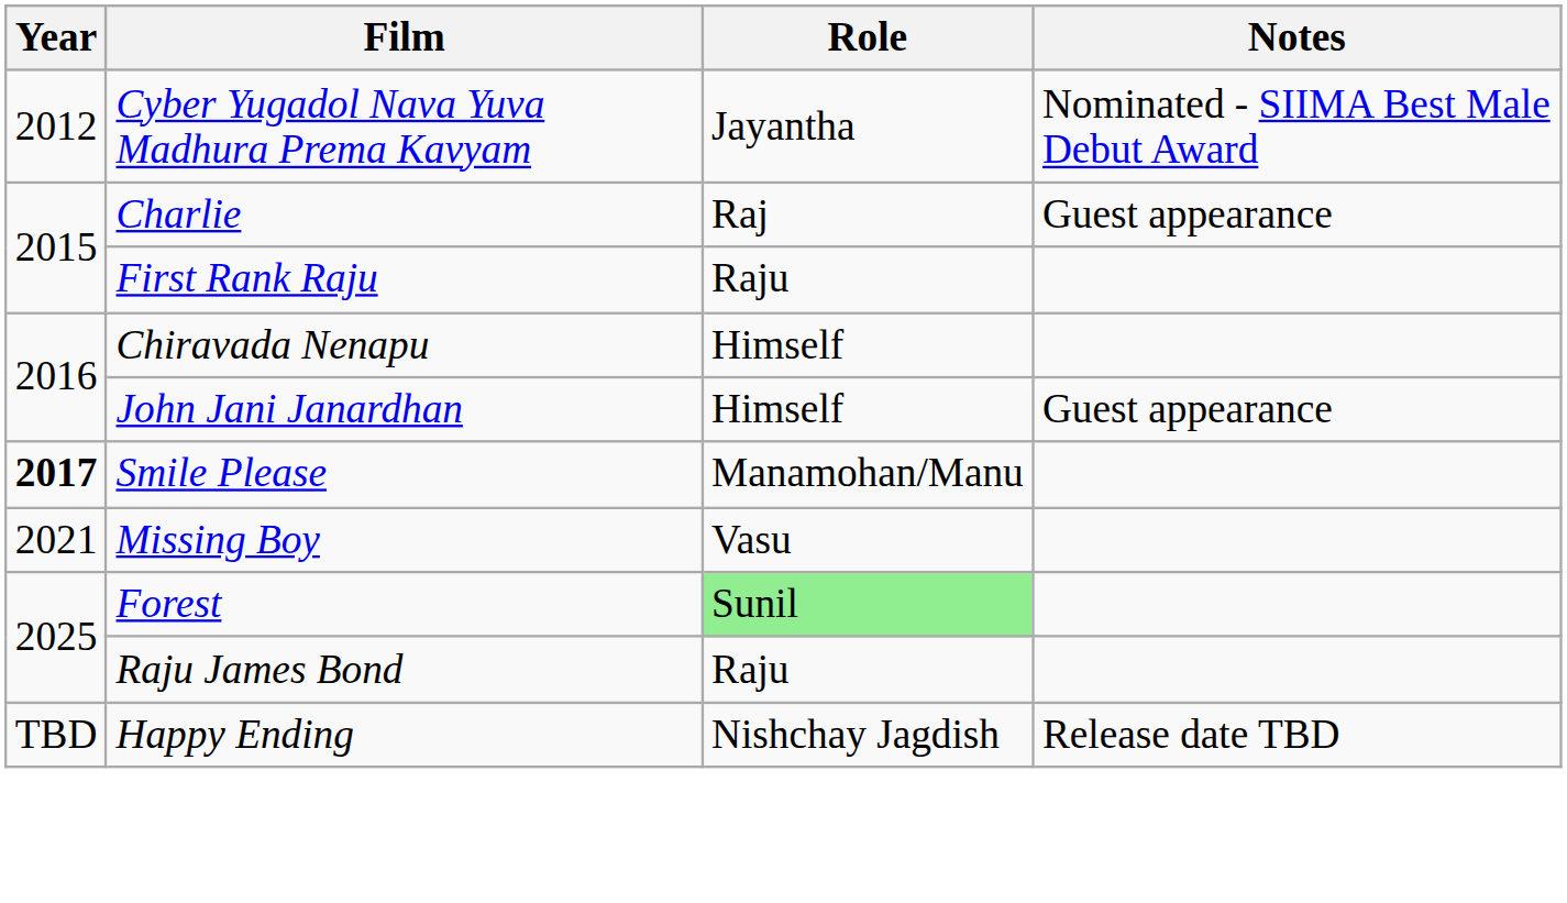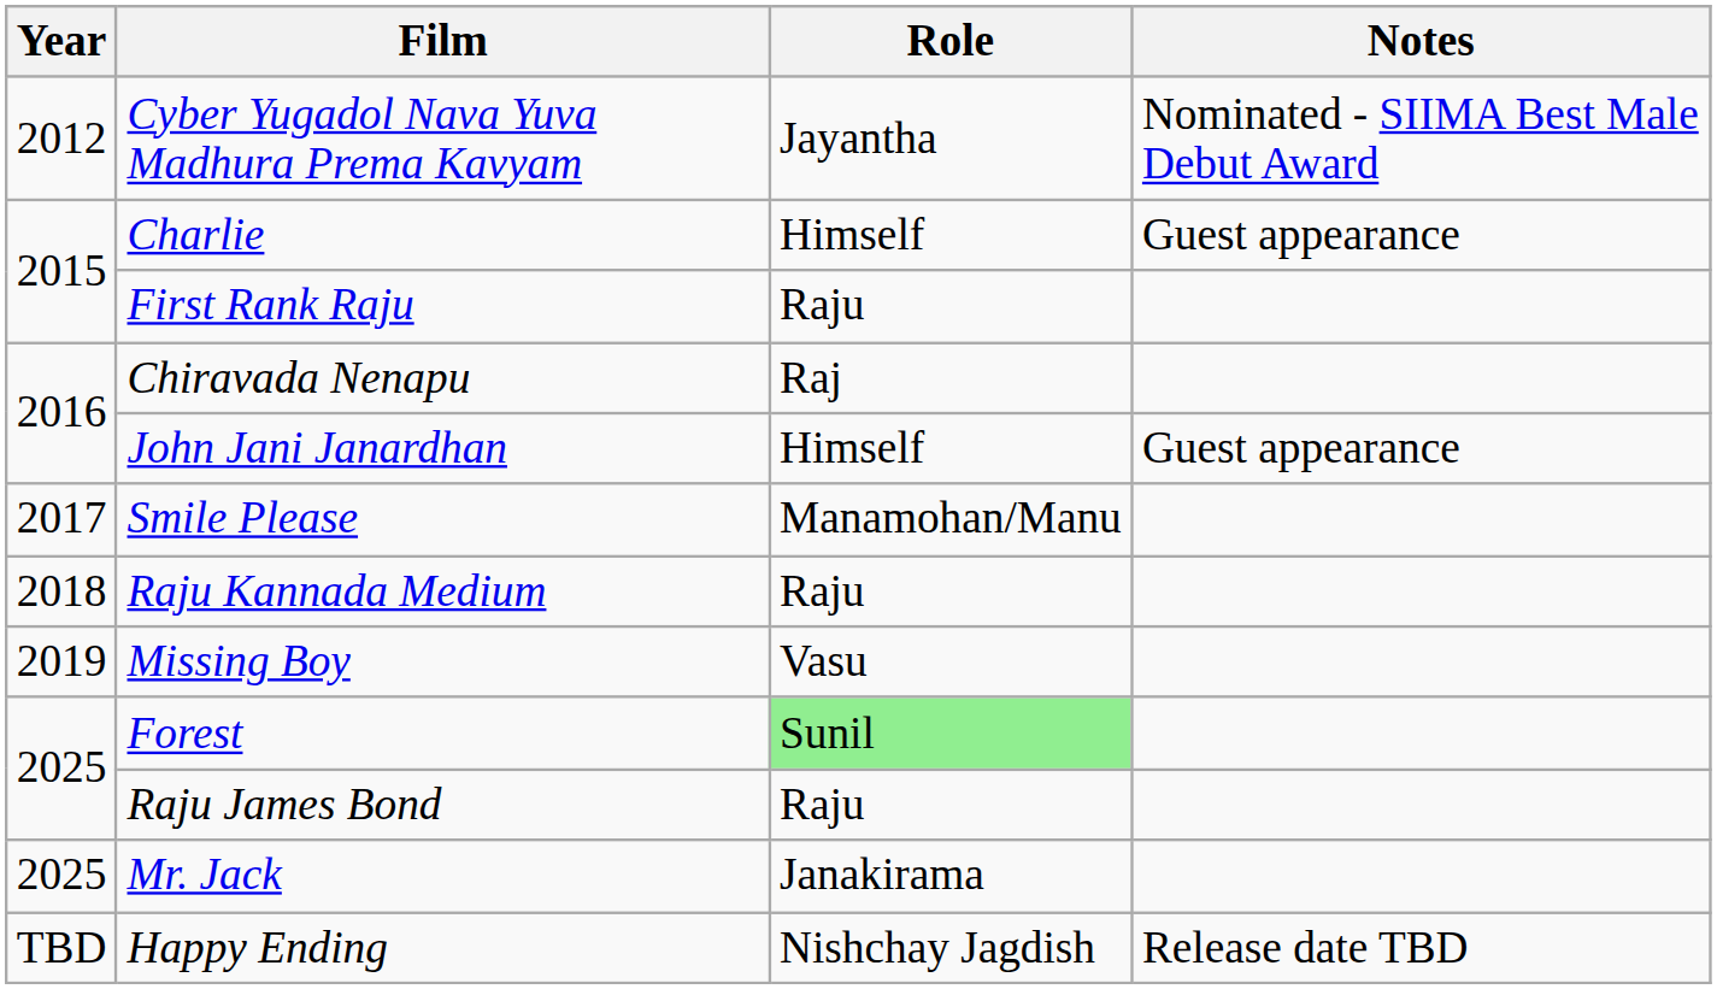 <table class="wikitable sortable">
 <tr style="background:#ccc; text-align:center;">
 <th>Year</th>
 <th>Film</th>
 <th>Role</th>
 <th class="unsortable">Notes</th>
 </tr>
 <tr>
 <td>2012</td>
 <td><em><a href='#'>Cyber Yugadol Nava Yuva Madhura Prema Kavyam</a></em></td>
 <td>Jayantha</td>
 <td>Nominated - <a href='#'>SIIMA Best Male Debut Award</a></td>
 </tr>
 <tr>
 <td rowspan="2">2015</td>
 <td><em><a href='#'>Charlie</a></em></td>
-<td>Raj</td>
+<td>Himself</td>
 <td>Guest appearance</td>
 </tr>
 <tr>
 <td><em><a href='#'>First Rank Raju</a></em></td>
 <td>Raju</td>
 <td></td>
 </tr>
 <tr>
 <td rowspan="2">2016</td>
 <td><em>Chiravada Nenapu</em></td>
-<td>Himself</td>
+<td>Raj</td>
 <td></td>
 </tr>
 <tr>
 <td><em><a href='#'>John Jani Janardhan</a></em></td>
 <td>Himself</td>
 <td>Guest appearance</td>
 </tr>
 <tr>
-<td><strong>2017</strong></td>
+<td>2017</td>
 <td><em><a href='#'>Smile Please</a></em></td>
 <td>Manamohan/Manu</td>
 <td></td>
 </tr>
 <tr>
-<td>2021</td>
+<td>2018</td>
+<td><em><a href='#'>Raju Kannada Medium</a></em></td>
+<td>Raju</td>
+<td></td>
+</tr>
+<tr>
+<td>2019</td>
 <td><em><a href='#'>Missing Boy</a></em></td>
 <td>Vasu</td>
 <td></td>
 </tr>
 <tr>
 <td rowspan="2">2025</td>
 <td><em><a href='#'>Forest</a></em></td>
 <td style="background: lightgreen;">Sunil</td>
 <td></td>
 </tr>
 <tr>
 <td><em>Raju James Bond</em></td>
 <td>Raju</td>
 <td></td>
 </tr>
 <tr>
+<td>2025</td>
+<td><em><a href='#'>Mr. Jack</a></em></td>
+<td>Janakirama</td>
+<td></td>
+</tr>
+<tr>
 <td>TBD</td>
 <td><em>Happy Ending</em></td>
 <td>Nishchay Jagdish</td>
 <td>Release date TBD</td>
 </tr>
 </table>
